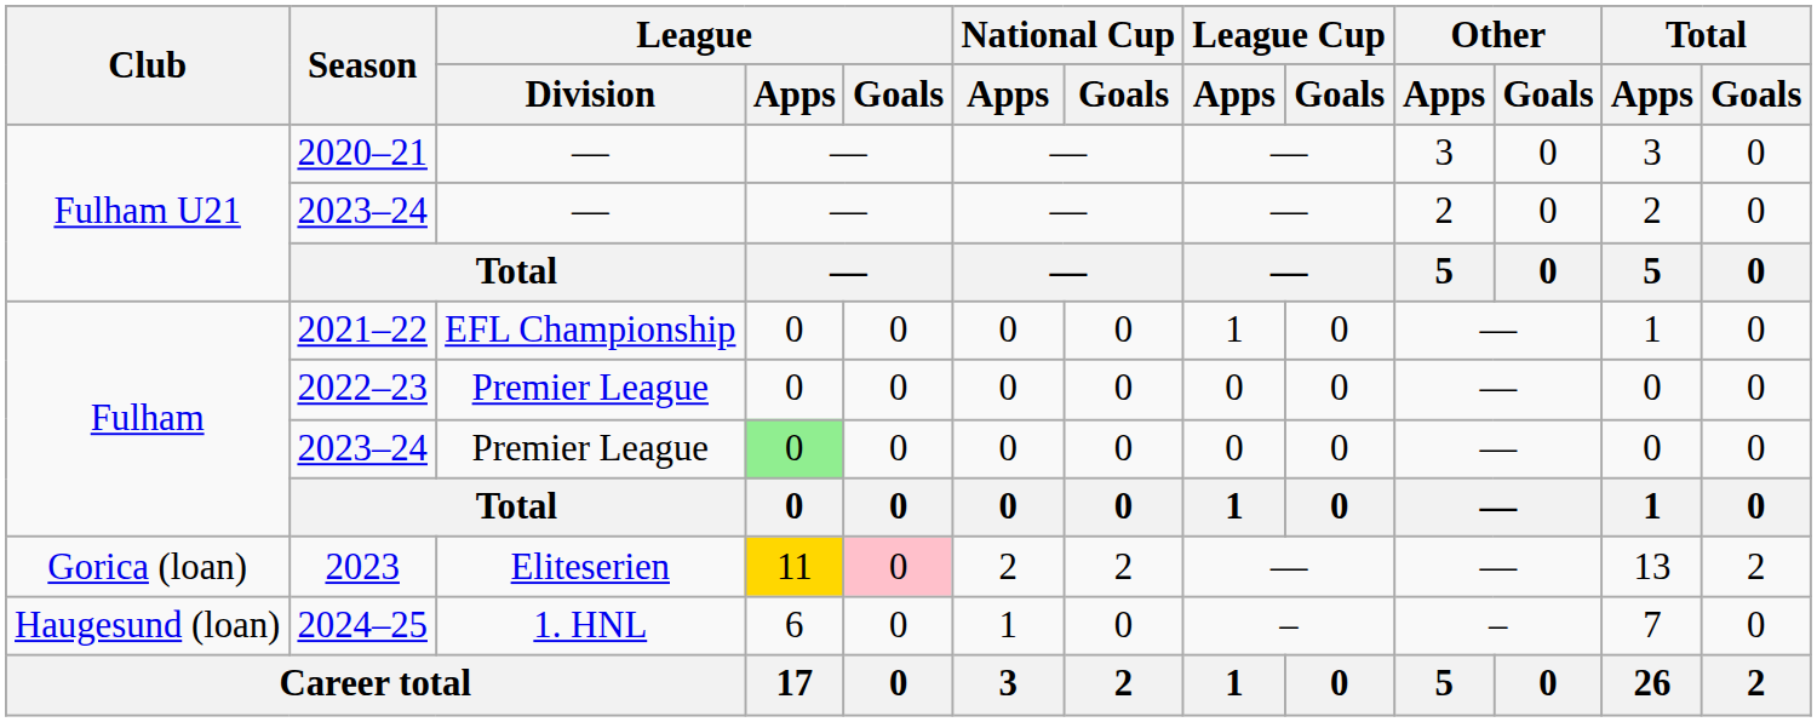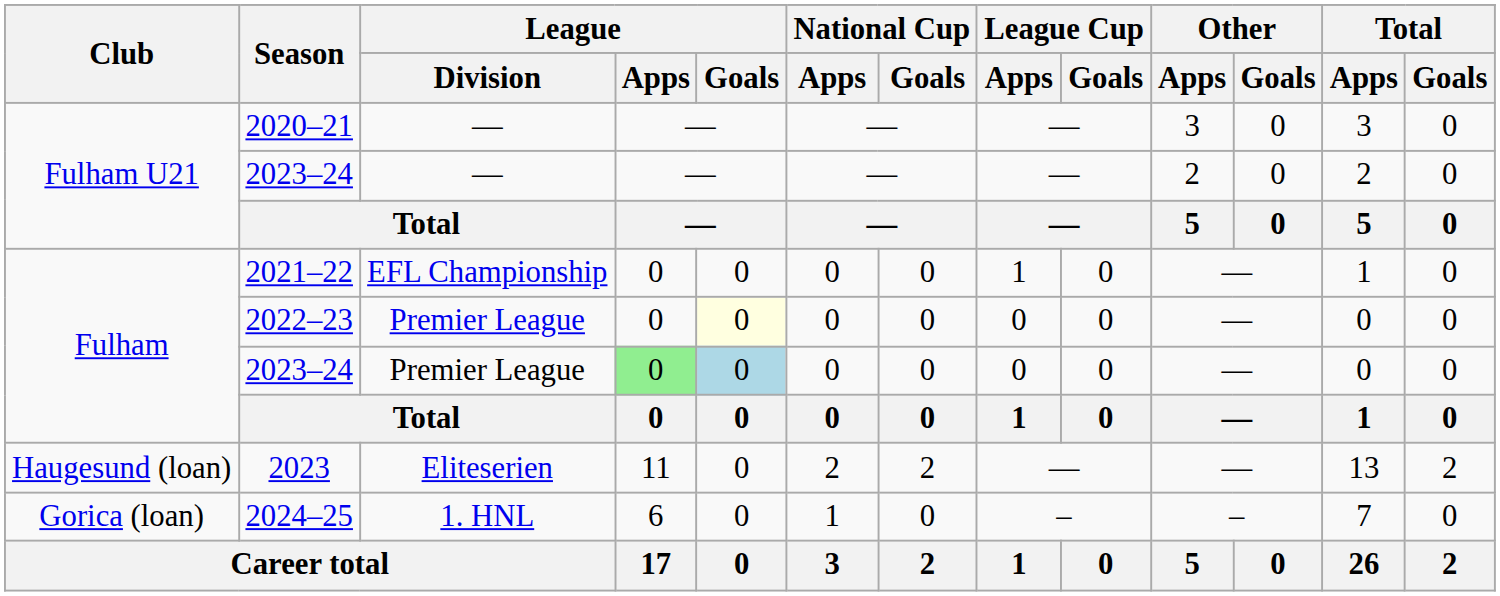 <table class="wikitable" style="text-align: center;">
 <tr>
 <th rowspan="2">Club</th>
 <th rowspan="2">Season</th>
 <th colspan="3">League</th>
 <th colspan="2">National Cup</th>
 <th colspan="2">League Cup</th>
 <th colspan="2">Other</th>
 <th colspan="2">Total</th>
 </tr>
 <tr>
 <th>Division</th>
 <th>Apps</th>
 <th>Goals</th>
 <th>Apps</th>
 <th>Goals</th>
 <th>Apps</th>
 <th>Goals</th>
 <th>Apps</th>
 <th>Goals</th>
 <th>Apps</th>
 <th>Goals</th>
 </tr>
 <tr>
 <td rowspan="3"><a href='#'>Fulham U21</a></td>
 <td><a href='#'>2020–21</a></td>
 <td>—</td>
 <td colspan=2>—</td>
 <td colspan=2>—</td>
 <td colspan=2>—</td>
 <td>3</td>
 <td>0</td>
 <td>3</td>
 <td>0</td>
 </tr>
 <tr>
 <td><a href='#'>2023–24</a></td>
 <td>—</td>
 <td colspan=2>—</td>
 <td colspan=2>—</td>
 <td colspan=2>—</td>
 <td>2</td>
 <td>0</td>
 <td>2</td>
 <td>0</td>
 </tr>
 <tr>
 <th colspan="2">Total</th>
 <th colspan="2">—</th>
 <th colspan="2">—</th>
 <th colspan="2">—</th>
 <th>5</th>
 <th>0</th>
 <th>5</th>
 <th>0</th>
 </tr>
 <tr>
 <td rowspan=4><a href='#'>Fulham</a></td>
 <td><a href='#'>2021–22</a></td>
 <td><a href='#'>EFL Championship</a></td>
 <td>0</td>
 <td>0</td>
 <td>0</td>
 <td>0</td>
 <td>1</td>
 <td>0</td>
 <td colspan=2>—</td>
 <td>1</td>
 <td>0</td>
 </tr>
 <tr>
 <td><a href='#'>2022–23</a></td>
 <td><a href='#'>Premier League</a></td>
 <td>0</td>
-<td>0</td>
+<td style="background: lightyellow;">0</td>
 <td>0</td>
 <td>0</td>
 <td>0</td>
 <td>0</td>
 <td colspan=2>—</td>
 <td>0</td>
 <td>0</td>
 </tr>
 <tr>
 <td><a href='#'>2023–24</a></td>
 <td>Premier League</td>
 <td style="background: lightgreen;">0</td>
-<td>0</td>
+<td style="background: lightblue;">0</td>
 <td>0</td>
 <td>0</td>
 <td>0</td>
 <td>0</td>
 <td colspan=2>—</td>
 <td>0</td>
 <td>0</td>
 </tr>
 <tr>
 <th colspan="2">Total</th>
 <th>0</th>
 <th>0</th>
 <th>0</th>
 <th>0</th>
 <th>1</th>
 <th>0</th>
 <th colspan=2>—</th>
 <th>1</th>
 <th>0</th>
 </tr>
 <tr>
-<td><a href='#'>Gorica</a> (loan)</td>
+<td><a href='#'>Haugesund</a> (loan)</td>
 <td><a href='#'>2023</a></td>
 <td><a href='#'>Eliteserien</a></td>
-<td style="background: gold;">11</td>
-<td style="background: pink;">0</td>
+<td>11</td>
+<td>0</td>
 <td>2</td>
 <td>2</td>
 <td colspan=2>—</td>
 <td colspan=2>—</td>
 <td>13</td>
 <td>2</td>
 </tr>
 <tr>
-<td><a href='#'>Haugesund</a> (loan)</td>
+<td><a href='#'>Gorica</a> (loan)</td>
 <td><a href='#'>2024–25</a></td>
 <td><a href='#'>1. HNL</a></td>
 <td>6</td>
 <td>0</td>
 <td>1</td>
 <td>0</td>
 <td colspan=2>–</td>
 <td colspan=2>–</td>
 <td>7</td>
 <td>0</td>
 </tr>
 <tr>
 <th colspan="3">Career total</th>
 <th>17</th>
 <th>0</th>
 <th>3</th>
 <th>2</th>
 <th>1</th>
 <th>0</th>
 <th>5</th>
 <th>0</th>
 <th>26</th>
 <th>2</th>
 </tr>
 </table>
